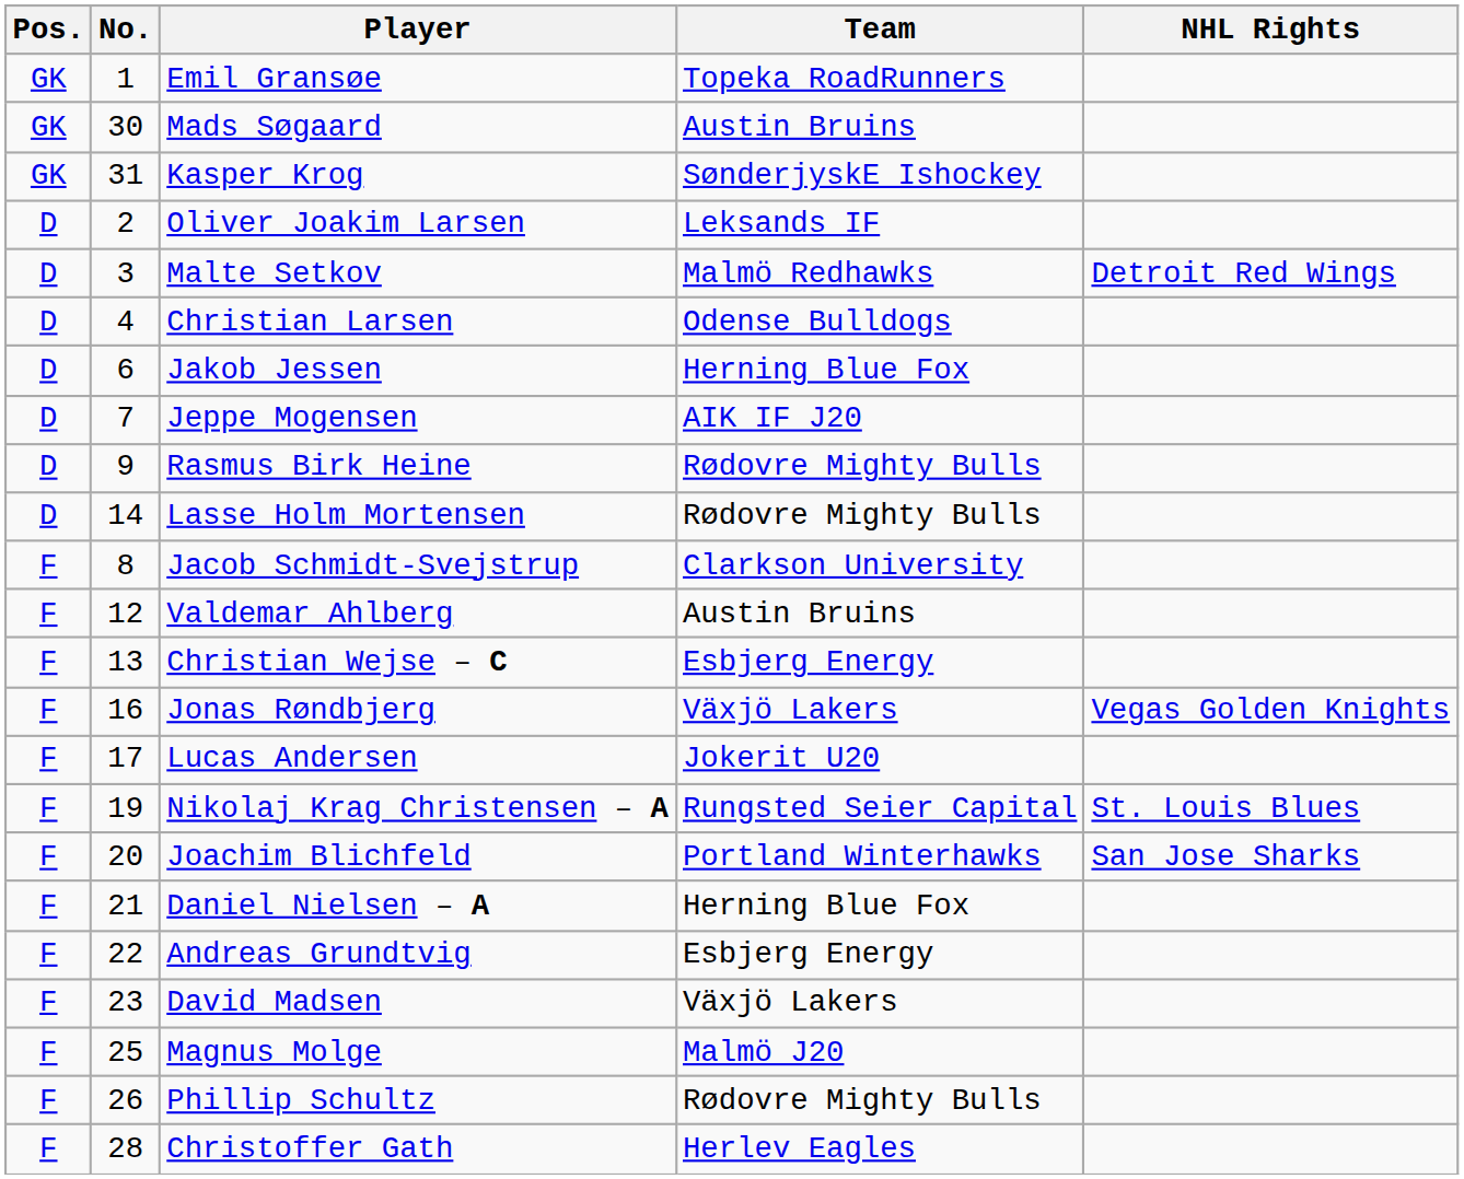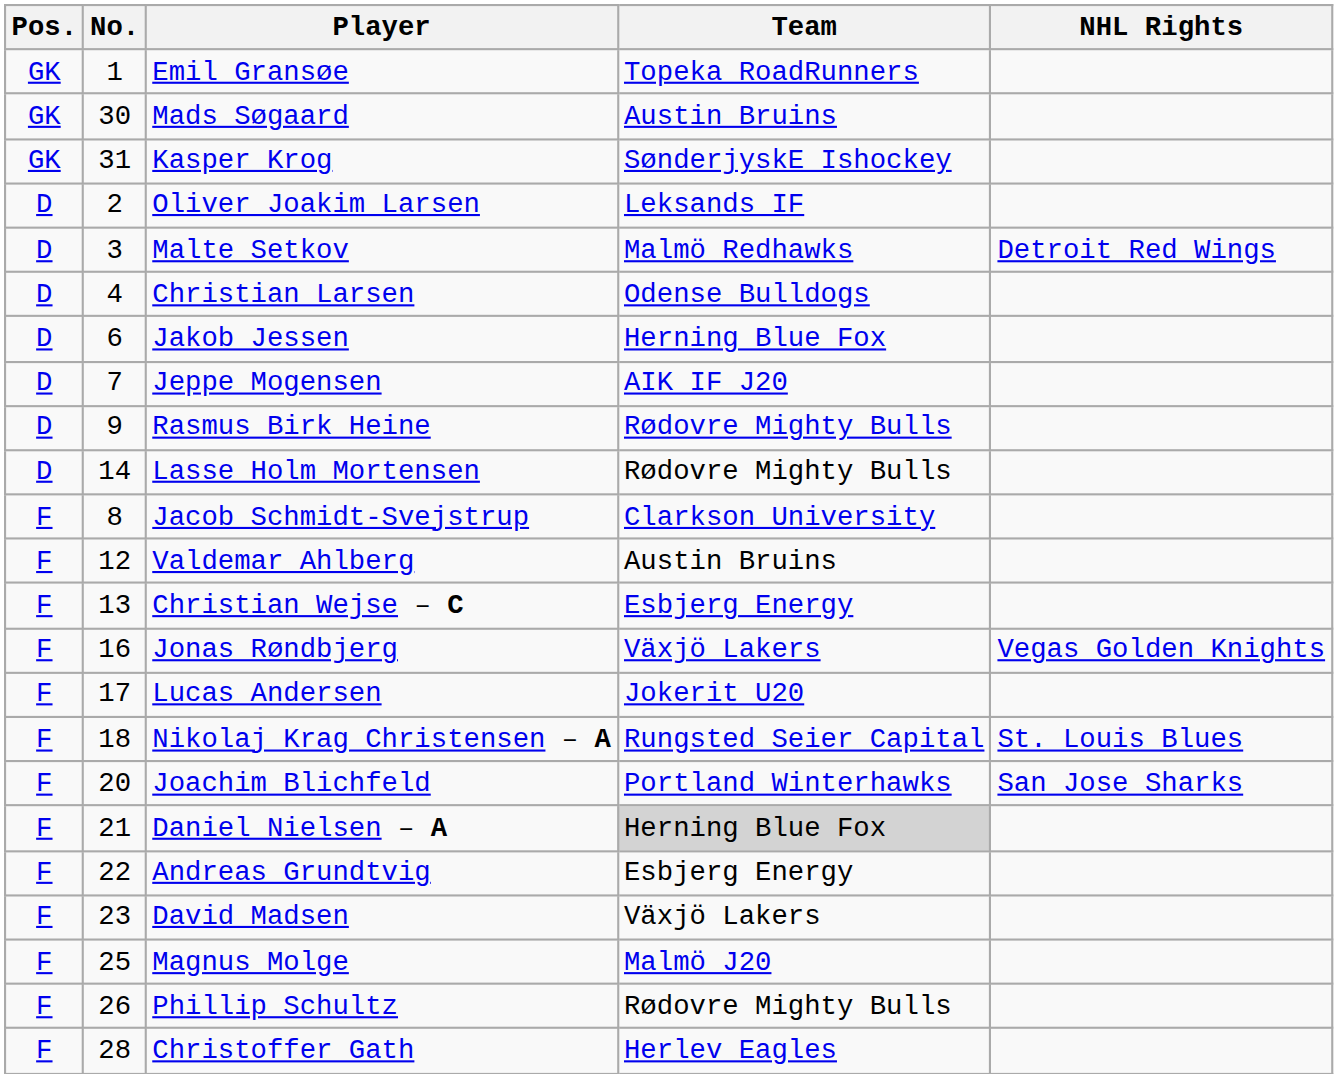 <table class="wikitable sortable">
 <tr>
 <th>Pos.</th>
 <th>No.</th>
 <th>Player</th>
 <th>Team</th>
 <th>NHL Rights</th>
 </tr>
 <tr>
 <td style="text-align:center;"><a href='#'>GK</a></td>
 <td style="text-align:center;">1</td>
 <td><a href='#'>Emil Gransøe</a></td>
 <td> <a href='#'>Topeka RoadRunners</a></td>
 <td></td>
 </tr>
 <tr>
 <td style="text-align:center;"><a href='#'>GK</a></td>
 <td style="text-align:center;">30</td>
 <td><a href='#'>Mads Søgaard</a></td>
 <td> <a href='#'>Austin Bruins</a></td>
 <td></td>
 </tr>
 <tr>
 <td style="text-align:center;"><a href='#'>GK</a></td>
 <td style="text-align:center;">31</td>
 <td><a href='#'>Kasper Krog</a></td>
 <td> <a href='#'>SønderjyskE Ishockey</a></td>
 <td></td>
 </tr>
 <tr>
 <td style="text-align:center;"><a href='#'>D</a></td>
 <td style="text-align:center;">2</td>
 <td><a href='#'>Oliver Joakim Larsen</a></td>
 <td> <a href='#'>Leksands IF</a></td>
 <td></td>
 </tr>
 <tr>
 <td style="text-align:center;"><a href='#'>D</a></td>
 <td style="text-align:center;">3</td>
 <td><a href='#'>Malte Setkov</a></td>
 <td> <a href='#'>Malmö Redhawks</a></td>
 <td><a href='#'>Detroit Red Wings</a></td>
 </tr>
 <tr>
 <td style="text-align:center;"><a href='#'>D</a></td>
 <td style="text-align:center;">4</td>
 <td><a href='#'>Christian Larsen</a></td>
 <td> <a href='#'>Odense Bulldogs</a></td>
 <td></td>
 </tr>
 <tr>
 <td style="text-align:center;"><a href='#'>D</a></td>
 <td style="text-align:center;">6</td>
 <td><a href='#'>Jakob Jessen</a></td>
 <td> <a href='#'>Herning Blue Fox</a></td>
 <td></td>
 </tr>
 <tr>
 <td style="text-align:center;"><a href='#'>D</a></td>
 <td style="text-align:center;">7</td>
 <td><a href='#'>Jeppe Mogensen</a></td>
 <td> <a href='#'>AIK IF J20</a></td>
 <td></td>
 </tr>
 <tr>
 <td style="text-align:center;"><a href='#'>D</a></td>
 <td style="text-align:center;">9</td>
 <td><a href='#'>Rasmus Birk Heine</a></td>
 <td> <a href='#'>Rødovre Mighty Bulls</a></td>
 <td></td>
 </tr>
 <tr>
 <td style="text-align:center;"><a href='#'>D</a></td>
 <td style="text-align:center;">14</td>
 <td><a href='#'>Lasse Holm Mortensen</a></td>
 <td> Rødovre Mighty Bulls</td>
 <td></td>
 </tr>
 <tr>
 <td style="text-align:center;"><a href='#'>F</a></td>
 <td style="text-align:center;">8</td>
 <td><a href='#'>Jacob Schmidt-Svejstrup</a></td>
 <td> <a href='#'>Clarkson University</a></td>
 <td></td>
 </tr>
 <tr>
 <td style="text-align:center;"><a href='#'>F</a></td>
 <td style="text-align:center;">12</td>
 <td><a href='#'>Valdemar Ahlberg</a></td>
 <td> Austin Bruins</td>
 <td></td>
 </tr>
 <tr>
 <td style="text-align:center;"><a href='#'>F</a></td>
 <td style="text-align:center;">13</td>
 <td><a href='#'>Christian Wejse</a> – <strong>C</strong></td>
 <td> <a href='#'>Esbjerg Energy</a></td>
 <td></td>
 </tr>
 <tr>
 <td style="text-align:center;"><a href='#'>F</a></td>
 <td style="text-align:center;">16</td>
 <td><a href='#'>Jonas Røndbjerg</a></td>
 <td> <a href='#'>Växjö Lakers</a></td>
 <td><a href='#'>Vegas Golden Knights</a></td>
 </tr>
 <tr>
 <td style="text-align:center;"><a href='#'>F</a></td>
 <td style="text-align:center;">17</td>
 <td><a href='#'>Lucas Andersen</a></td>
 <td> <a href='#'>Jokerit U20</a></td>
 <td></td>
 </tr>
 <tr>
 <td style="text-align:center;"><a href='#'>F</a></td>
-<td style="text-align:center;">19</td>
+<td style="text-align:center;">18</td>
 <td><a href='#'>Nikolaj Krag Christensen</a> – <strong>A</strong></td>
 <td> <a href='#'>Rungsted Seier Capital</a></td>
 <td><a href='#'>St. Louis Blues</a></td>
 </tr>
 <tr>
 <td style="text-align:center;"><a href='#'>F</a></td>
 <td style="text-align:center;">20</td>
 <td><a href='#'>Joachim Blichfeld</a></td>
 <td> <a href='#'>Portland Winterhawks</a></td>
 <td><a href='#'>San Jose Sharks</a></td>
 </tr>
 <tr>
 <td style="text-align:center;"><a href='#'>F</a></td>
 <td style="text-align:center;">21</td>
 <td><a href='#'>Daniel Nielsen</a> – <strong>A</strong></td>
-<td> Herning Blue Fox</td>
+<td style="background: lightgrey;"> Herning Blue Fox</td>
 <td></td>
 </tr>
 <tr>
 <td style="text-align:center;"><a href='#'>F</a></td>
 <td style="text-align:center;">22</td>
 <td><a href='#'>Andreas Grundtvig</a></td>
 <td> Esbjerg Energy</td>
 <td></td>
 </tr>
 <tr>
 <td style="text-align:center;"><a href='#'>F</a></td>
 <td style="text-align:center;">23</td>
 <td><a href='#'>David Madsen</a></td>
 <td> Växjö Lakers</td>
 <td></td>
 </tr>
 <tr>
 <td style="text-align:center;"><a href='#'>F</a></td>
 <td style="text-align:center;">25</td>
 <td><a href='#'>Magnus Molge</a></td>
 <td> <a href='#'>Malmö J20</a></td>
 <td></td>
 </tr>
 <tr>
 <td style="text-align:center;"><a href='#'>F</a></td>
 <td style="text-align:center;">26</td>
 <td><a href='#'>Phillip Schultz</a></td>
 <td> Rødovre Mighty Bulls</td>
 <td></td>
 </tr>
 <tr>
 <td style="text-align:center;"><a href='#'>F</a></td>
 <td style="text-align:center;">28</td>
 <td><a href='#'>Christoffer Gath</a></td>
 <td> <a href='#'>Herlev Eagles</a></td>
 <td></td>
 </tr>
 </table>
